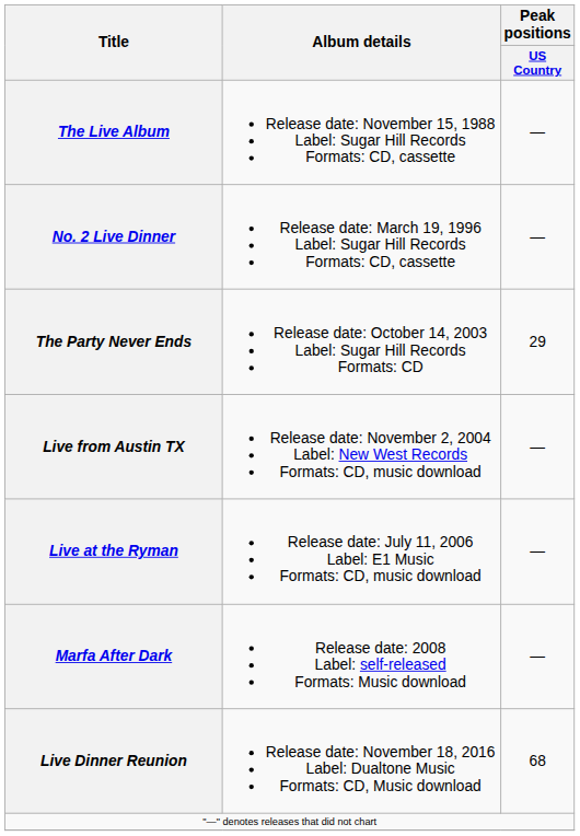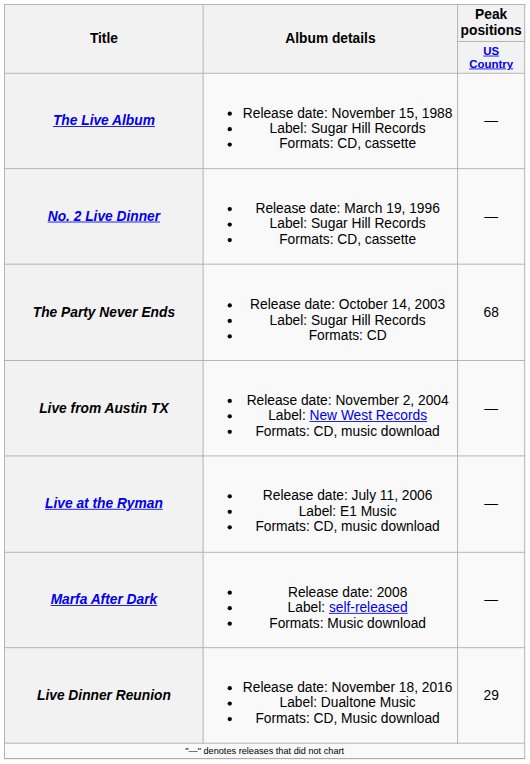 <table class="wikitable plainrowheaders" style="text-align:center;">
 <tr>
 <th rowspan="2" style="width:14em;">Title</th>
 <th rowspan="2" style="width:18em;">Album details</th>
 <th colspan="1">Peak positions</th>
 </tr>
 <tr style="font-size:smaller;">
 <th width="45"><a href='#'>US Country</a><br></th>
 </tr>
 <tr>
 <th scope="row"><em><a href='#'>The Live Album</a></em></th>
 <td><br><ul><li>Release date: November 15, 1988</li><li>Label: Sugar Hill Records</li><li>Formats: CD, cassette</li></ul></td>
 <td>—</td>
 </tr>
 <tr>
 <th scope="row"><em><a href='#'>No. 2 Live Dinner</a></em></th>
 <td><br><ul><li>Release date: March 19, 1996</li><li>Label: Sugar Hill Records</li><li>Formats: CD, cassette</li></ul></td>
 <td>—</td>
 </tr>
 <tr>
 <th scope="row"><em>The Party Never Ends</em></th>
 <td><br><ul><li>Release date: October 14, 2003</li><li>Label: Sugar Hill Records</li><li>Formats: CD</li></ul></td>
-<td>29</td>
+<td>68</td>
 </tr>
 <tr>
 <th scope="row"><em>Live from Austin TX</em></th>
 <td><br><ul><li>Release date: November 2, 2004</li><li>Label: <a href='#'>New West Records</a></li><li>Formats: CD, music download</li></ul></td>
 <td>—</td>
 </tr>
 <tr>
 <th scope="row"><em><a href='#'>Live at the Ryman</a></em></th>
 <td><br><ul><li>Release date: July 11, 2006</li><li>Label: E1 Music</li><li>Formats: CD, music download</li></ul></td>
 <td>—</td>
 </tr>
 <tr>
 <th scope="row"><em><a href='#'>Marfa After Dark</a></em></th>
 <td><br><ul><li>Release date: 2008</li><li>Label: <a href='#'>self-released</a></li><li>Formats: Music download</li></ul></td>
 <td>—</td>
 </tr>
 <tr>
 <th scope="row"><em>Live Dinner Reunion</em></th>
 <td><br><ul><li>Release date:  November 18, 2016</li><li>Label: Dualtone Music</li><li>Formats: CD, Music download</li></ul></td>
-<td>68</td>
+<td>29</td>
 </tr>
 <tr>
 <td colspan="10" style="font-size:8pt">"—" denotes releases that did not chart</td>
 </tr>
 <tr>
 </tr>
 </table>
